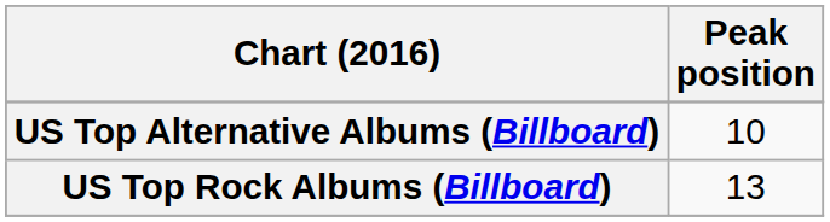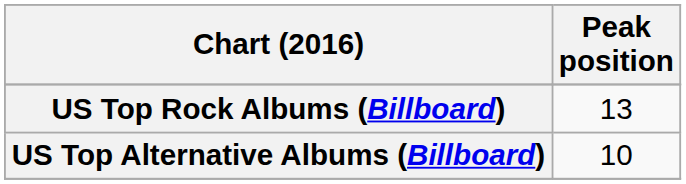 <table class="wikitable sortable plainrowheaders" style="text-align:center">
 <tr>
 <th scope="col">Chart (2016)</th>
 <th scope="col">Peak<br> position</th>
 </tr>
 <tr>
 </tr>
 <tr>
+<th scope="row">US Top Rock Albums (<em><a href='#'>Billboard</a></em>)</th>
+<td>13</td>
+</tr>
+<tr>
 <th scope="row">US Top Alternative Albums (<em><a href='#'>Billboard</a></em>)</th>
 <td>10</td>
 </tr>
 <tr>
-<th scope="row">US Top Rock Albums (<em><a href='#'>Billboard</a></em>)</th>
-<td>13</td>
-</tr>
-<tr>
 </tr>
 </table>
